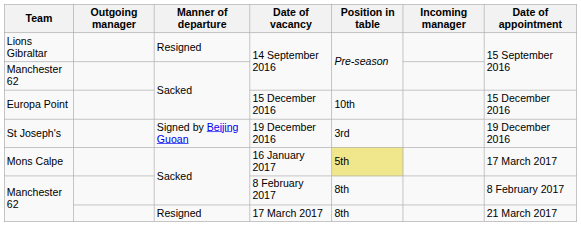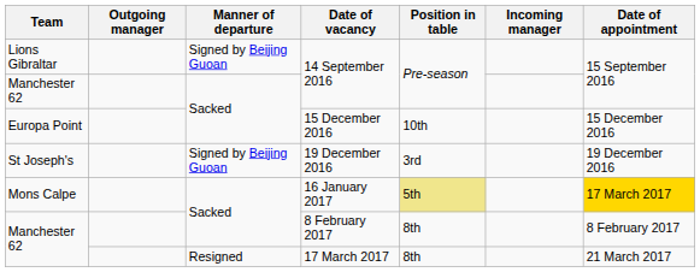 <table class="wikitable sortable">
 <tr>
 <th>Team</th>
 <th>Outgoing manager</th>
 <th>Manner of departure</th>
 <th>Date of vacancy</th>
 <th>Position in table</th>
 <th>Incoming manager</th>
 <th>Date of appointment</th>
 </tr>
 <tr>
 <td>Lions Gibraltar</td>
 <td></td>
-<td>Resigned</td>
+<td>Signed by <a href='#'>Beijing Guoan</a></td>
 <td rowspan="2">14 September 2016</td>
 <td rowspan="2"><em>Pre-season</em></td>
 <td></td>
 <td rowspan="2">15 September 2016</td>
 </tr>
 <tr>
 <td>Manchester 62</td>
 <td></td>
 <td rowspan="2">Sacked</td>
 <td></td>
 </tr>
 <tr>
 <td>Europa Point</td>
 <td></td>
 <td>15 December 2016</td>
 <td>10th</td>
 <td></td>
 <td>15 December 2016</td>
 </tr>
 <tr>
 <td>St Joseph's</td>
 <td></td>
 <td>Signed by <a href='#'>Beijing Guoan</a></td>
 <td>19 December 2016</td>
 <td>3rd</td>
 <td></td>
 <td>19 December 2016</td>
 </tr>
 <tr>
 <td>Mons Calpe</td>
 <td></td>
 <td rowspan="2">Sacked</td>
 <td>16 January 2017</td>
 <td style="background: khaki;">5th</td>
 <td></td>
-<td>17 March 2017</td>
+<td style="background: gold;">17 March 2017</td>
 </tr>
 <tr>
 <td rowspan="2">Manchester 62</td>
 <td></td>
 <td>8 February 2017</td>
 <td>8th</td>
 <td></td>
 <td>8 February 2017</td>
 </tr>
 <tr>
 <td></td>
 <td>Resigned</td>
 <td>17 March 2017</td>
 <td>8th</td>
 <td></td>
 <td>21 March 2017</td>
 </tr>
 </table>
